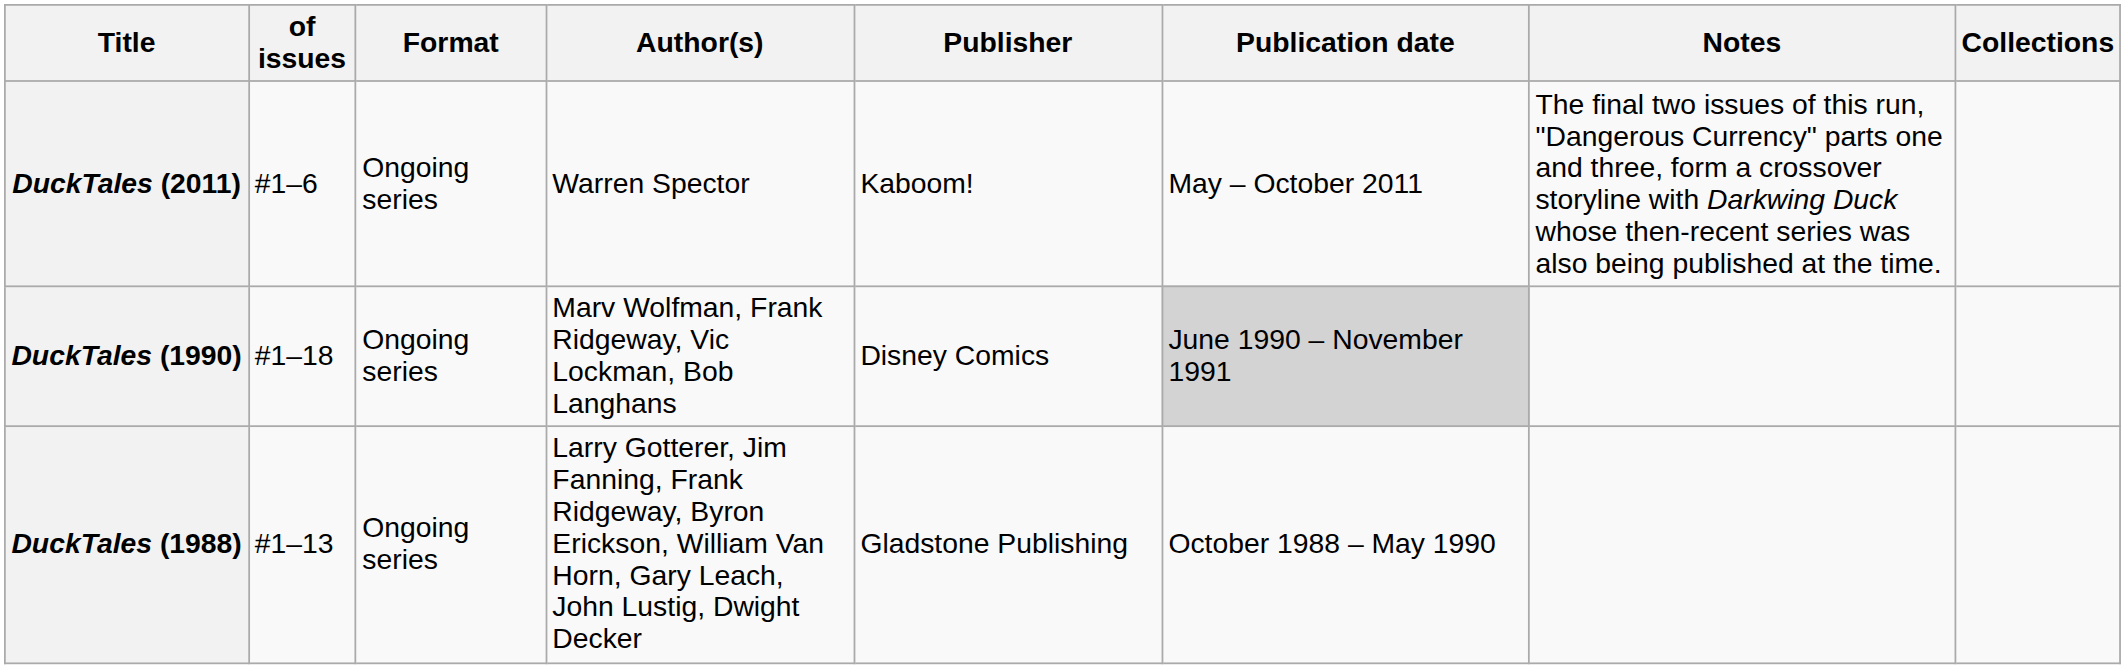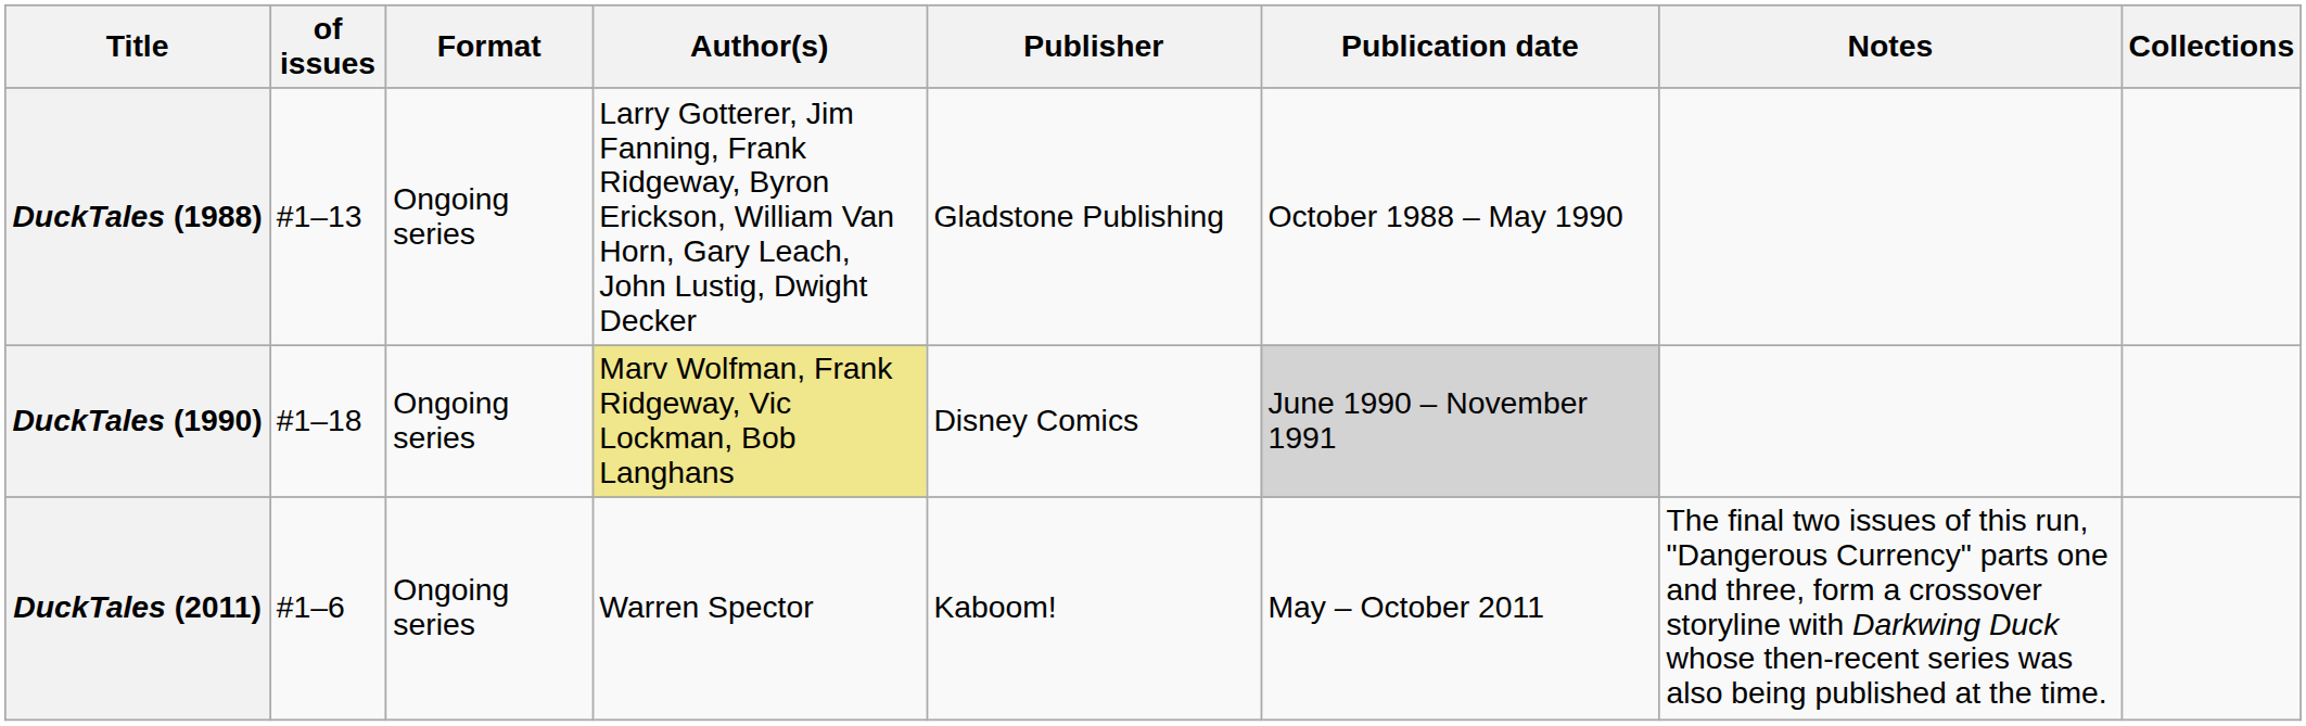 <table class="wikitable">
 <tr>
 <th>Title</th>
 <th style="width:40pt"> of issues</th>
 <th style="width:75pt">Format</th>
 <th style="width:125pt">Author(s)</th>
 <th style="width:125pt">Publisher</th>
 <th style="width:150pt">Publication date</th>
 <th style="width:175pt">Notes</th>
 <th>Collections</th>
 </tr>
 <tr>
+<th><em>DuckTales</em> (1988)</th>
+<td>#1–13</td>
+<td>Ongoing series</td>
+<td>Larry Gotterer, Jim Fanning, Frank Ridgeway, Byron Erickson, William Van Horn, Gary Leach, John Lustig, Dwight Decker</td>
+<td>Gladstone Publishing</td>
+<td>October 1988 – May 1990</td>
+<td></td>
+<td></td>
+</tr>
+<tr>
+<th><em>DuckTales</em> (1990)</th>
+<td>#1–18</td>
+<td>Ongoing series</td>
+<td style="background: khaki;">Marv Wolfman, Frank Ridgeway, Vic Lockman, Bob Langhans</td>
+<td>Disney Comics</td>
+<td style="background: lightgrey;">June 1990 – November 1991</td>
+<td></td>
+<td></td>
+</tr>
+<tr>
 <th><em>DuckTales</em> (2011)</th>
 <td>#1–6</td>
 <td>Ongoing series</td>
 <td>Warren Spector</td>
 <td>Kaboom!</td>
 <td>May – October 2011</td>
 <td>The final two issues of this run, "Dangerous Currency" parts one and three, form a crossover storyline with <em>Darkwing Duck</em> whose then-recent series was also being published at the time.</td>
 <td></td>
 </tr>
-<tr>
-<th><em>DuckTales</em> (1990)</th>
-<td>#1–18</td>
-<td>Ongoing series</td>
-<td>Marv Wolfman, Frank Ridgeway, Vic Lockman, Bob Langhans</td>
-<td>Disney Comics</td>
-<td style="background: lightgrey;">June 1990 – November 1991</td>
-<td></td>
-<td></td>
-</tr>
-<tr>
-<th><em>DuckTales</em> (1988)</th>
-<td>#1–13</td>
-<td>Ongoing series</td>
-<td>Larry Gotterer, Jim Fanning, Frank Ridgeway, Byron Erickson, William Van Horn, Gary Leach, John Lustig, Dwight Decker</td>
-<td>Gladstone Publishing</td>
-<td>October 1988 – May 1990</td>
-<td></td>
-<td></td>
-</tr>
 </table>
